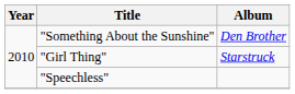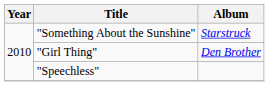 <table class="wikitable">
 <tr>
 <th>Year</th>
 <th>Title</th>
 <th>Album</th>
 </tr>
 <tr>
 <td rowspan="3">2010</td>
 <td>"Something About the Sunshine"</td>
-<td><em><a href='#'>Den Brother</a></em></td>
+<td><em><a href='#'>Starstruck</a></em></td>
 </tr>
 <tr>
 <td>"Girl Thing"</td>
-<td><em><a href='#'>Starstruck</a></em></td>
+<td><em><a href='#'>Den Brother</a></em></td>
 </tr>
 <tr>
 <td>"Speechless"</td>
 <td></td>
 </tr>
 <tr>
 </tr>
 </table>
